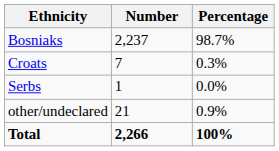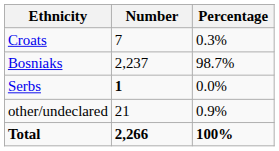 <table class="wikitable">
 <tr>
 <th width="100px">Ethnicity</th>
 <th width="80px">Number</th>
 <th width="80px">Percentage</th>
 </tr>
 <tr>
+<td><a href='#'>Croats</a></td>
+<td>7</td>
+<td>0.3%</td>
+</tr>
+<tr>
 <td><a href='#'>Bosniaks</a></td>
 <td>2,237</td>
 <td>98.7%</td>
 </tr>
 <tr>
-<td><a href='#'>Croats</a></td>
-<td>7</td>
-<td>0.3%</td>
-</tr>
-<tr>
 <td><a href='#'>Serbs</a></td>
-<td>1</td>
+<td><strong>1</strong></td>
 <td>0.0%</td>
 </tr>
 <tr>
 <td>other/undeclared</td>
 <td>21</td>
 <td>0.9%</td>
 </tr>
 <tr>
 <td><strong>Total</strong></td>
 <td><strong>2,266</strong></td>
 <td><strong>100%</strong></td>
 </tr>
 </table>
